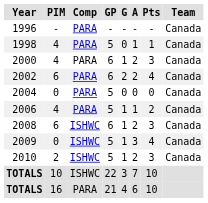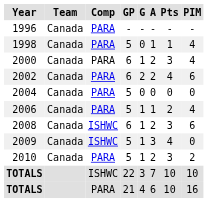 <table BORDER="0" CELLPADDING="3" CELLSPACING="0">
 <tr ALIGN="center" bgcolor="#e0e0e0">
 <th>Year</th>
-<th>PIM</th>
+<th>Team</th>
 <th>Comp</th>
 <th>GP</th>
 <th>G</th>
 <th>A</th>
 <th>Pts</th>
-<th>Team</th>
+<th>PIM</th>
 </tr>
 <tr ALIGN="center">
 <td>1996</td>
-<td>-</td>
+<td>Canada</td>
 <td><a href='#'>PARA</a></td>
 <td>-</td>
 <td>-</td>
 <td>-</td>
 <td>-</td>
-<td>Canada</td>
+<td>-</td>
 </tr>
 <tr ALIGN="center" bgcolor="#f0f0f0">
 <td>1998</td>
-<td>4</td>
+<td>Canada</td>
 <td><a href='#'>PARA</a></td>
 <td>5</td>
 <td>0</td>
 <td>1</td>
 <td>1</td>
-<td>Canada</td>
+<td>4</td>
 </tr>
 <tr ALIGN="center">
 <td>2000</td>
-<td>4</td>
+<td>Canada</td>
 <td>PARA</td>
 <td>6</td>
 <td>1</td>
 <td>2</td>
 <td>3</td>
-<td>Canada</td>
+<td>4</td>
 </tr>
 <tr ALIGN="center" bgcolor="#f0f0f0">
 <td>2002</td>
-<td>6</td>
+<td>Canada</td>
 <td><a href='#'>PARA</a></td>
 <td>6</td>
 <td>2</td>
 <td>2</td>
 <td>4</td>
-<td>Canada</td>
+<td>6</td>
 </tr>
 <tr ALIGN="center">
 <td>2004</td>
-<td>0</td>
+<td>Canada</td>
 <td><a href='#'>PARA</a></td>
 <td>5</td>
 <td>0</td>
 <td>0</td>
 <td>0</td>
-<td>Canada</td>
+<td>0</td>
 </tr>
 <tr ALIGN="center" bgcolor="#f0f0f0">
 <td>2006</td>
-<td>4</td>
+<td>Canada</td>
 <td><a href='#'>PARA</a></td>
 <td>5</td>
 <td>1</td>
 <td>1</td>
 <td>2</td>
-<td>Canada</td>
+<td>4</td>
 </tr>
 <tr ALIGN="center">
 <td>2008</td>
-<td>6</td>
+<td>Canada</td>
 <td><a href='#'>ISHWC</a></td>
 <td>6</td>
 <td>1</td>
 <td>2</td>
 <td>3</td>
-<td>Canada</td>
+<td>6</td>
 </tr>
 <tr ALIGN="center" bgcolor="#f0f0f0">
 <td>2009</td>
-<td>0</td>
+<td>Canada</td>
 <td><a href='#'>ISHWC</a></td>
 <td>5</td>
 <td>1</td>
 <td>3</td>
 <td>4</td>
-<td>Canada</td>
+<td>0</td>
 </tr>
 <tr ALIGN="center">
 <td>2010</td>
-<td>2</td>
-<td><a href='#'>ISHWC</a></td>
+<td>Canada</td>
+<td><a href='#'>PARA</a></td>
 <td>5</td>
 <td>1</td>
 <td>2</td>
 <td>3</td>
-<td>Canada</td>
+<td>2</td>
 </tr>
 <tr ALIGN="center"  bgcolor="#e0e0e0">
 <td><strong>TOTALS</strong></td>
-<td>10</td>
+<td></td>
 <td>ISHWC</td>
 <td>22</td>
 <td>3</td>
 <td>7</td>
 <td>10</td>
-<td></td>
+<td>10</td>
 </tr>
 <tr ALIGN="center"  bgcolor="#e0e0e0">
 <td><strong>TOTALS</strong></td>
-<td>16</td>
+<td></td>
 <td>PARA</td>
 <td>21</td>
 <td>4</td>
 <td>6</td>
 <td>10</td>
-<td></td>
+<td>16</td>
 </tr>
 </table>
